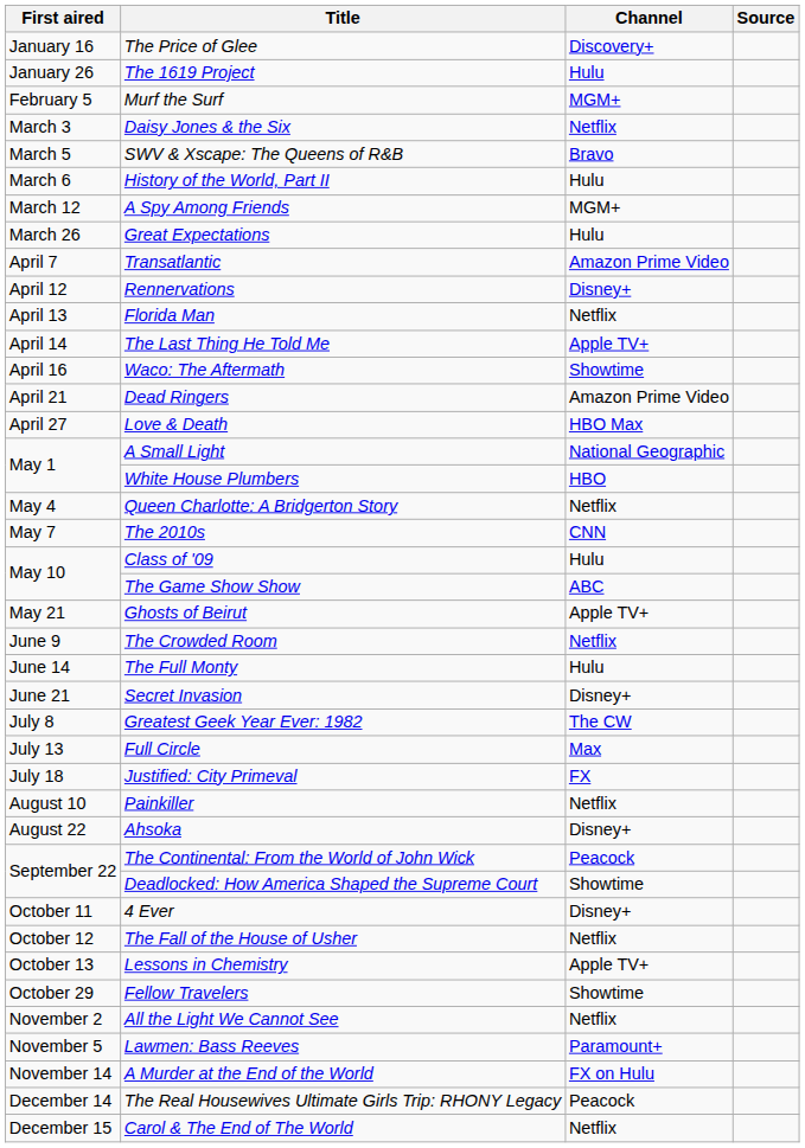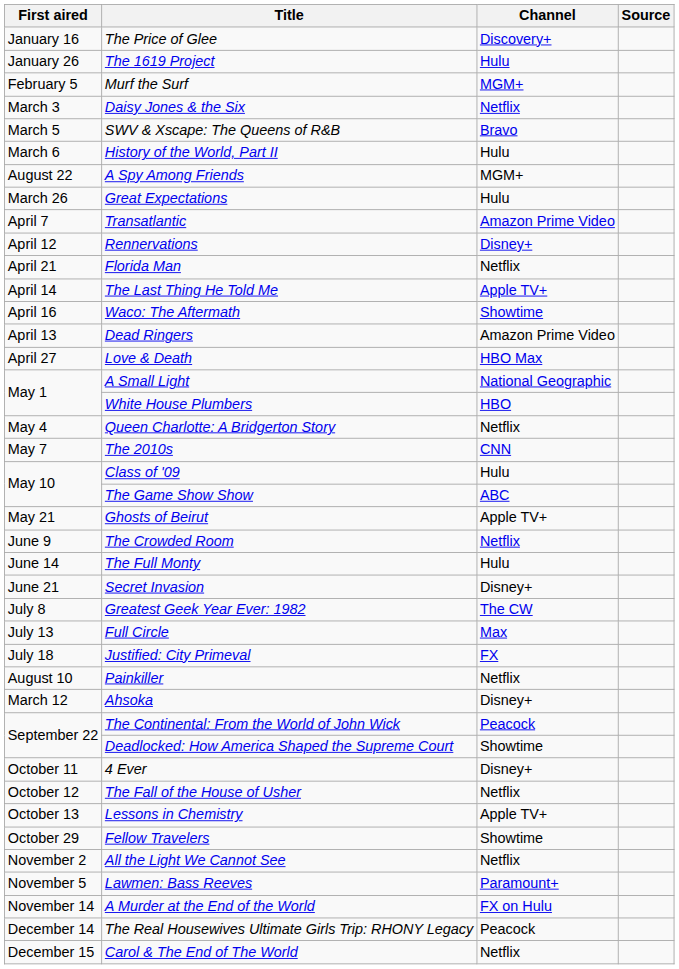 <table class="wikitable sortable">
 <tr>
 <th>First aired</th>
 <th>Title</th>
 <th>Channel</th>
 <th>Source</th>
 </tr>
 <tr>
 <td>January 16</td>
 <td><em>The Price of Glee</em></td>
 <td><a href='#'>Discovery+</a></td>
 <td></td>
 </tr>
 <tr>
 <td>January 26</td>
 <td><em><a href='#'>The 1619 Project</a></em></td>
 <td><a href='#'>Hulu</a></td>
 <td></td>
 </tr>
 <tr>
 <td>February 5</td>
 <td><em>Murf the Surf</em></td>
 <td><a href='#'>MGM+</a></td>
 <td></td>
 </tr>
 <tr>
 <td>March 3</td>
 <td><em><a href='#'>Daisy Jones & the Six</a></em></td>
 <td><a href='#'>Netflix</a></td>
 <td></td>
 </tr>
 <tr>
 <td>March 5</td>
 <td><em>SWV & Xscape: The Queens of R&B</em></td>
 <td><a href='#'>Bravo</a></td>
 <td></td>
 </tr>
 <tr>
 <td>March 6</td>
 <td><em><a href='#'>History of the World, Part II</a></em></td>
 <td>Hulu</td>
 <td></td>
 </tr>
 <tr>
-<td>March 12</td>
+<td>August 22</td>
 <td><em><a href='#'>A Spy Among Friends</a></em></td>
 <td>MGM+</td>
 <td></td>
 </tr>
 <tr>
 <td>March 26</td>
 <td><em><a href='#'>Great Expectations</a></em></td>
 <td>Hulu</td>
 <td></td>
 </tr>
 <tr>
 <td>April 7</td>
 <td><em><a href='#'>Transatlantic</a></em></td>
 <td><a href='#'>Amazon Prime Video</a></td>
 <td></td>
 </tr>
 <tr>
 <td>April 12</td>
 <td><em><a href='#'>Rennervations</a></em></td>
 <td><a href='#'>Disney+</a></td>
 <td></td>
 </tr>
 <tr>
-<td>April 13</td>
+<td>April 21</td>
 <td><em><a href='#'>Florida Man</a></em></td>
 <td>Netflix</td>
 <td></td>
 </tr>
 <tr>
 <td>April 14</td>
 <td><em><a href='#'>The Last Thing He Told Me</a></em></td>
 <td><a href='#'>Apple TV+</a></td>
 <td></td>
 </tr>
 <tr>
 <td>April 16</td>
 <td><em><a href='#'>Waco: The Aftermath</a></em></td>
 <td><a href='#'>Showtime</a></td>
 <td></td>
 </tr>
 <tr>
-<td>April 21</td>
+<td>April 13</td>
 <td><em><a href='#'>Dead Ringers</a></em></td>
 <td>Amazon Prime Video</td>
 <td></td>
 </tr>
 <tr>
 <td>April 27</td>
 <td><em><a href='#'>Love & Death</a></em></td>
 <td><a href='#'>HBO Max</a></td>
 <td></td>
 </tr>
 <tr>
 <td rowspan="2">May 1</td>
 <td><em><a href='#'>A Small Light</a></em></td>
 <td><a href='#'>National Geographic</a></td>
 <td></td>
 </tr>
 <tr>
 <td><em><a href='#'>White House Plumbers</a></em></td>
 <td><a href='#'>HBO</a></td>
 <td></td>
 </tr>
 <tr>
 <td>May 4</td>
 <td><em><a href='#'>Queen Charlotte: A Bridgerton Story</a></em></td>
 <td>Netflix</td>
 <td></td>
 </tr>
 <tr>
 <td>May 7</td>
 <td><em><a href='#'>The 2010s</a></em></td>
 <td><a href='#'>CNN</a></td>
 <td></td>
 </tr>
 <tr>
 <td rowspan="2">May 10</td>
 <td><em><a href='#'>Class of '09</a></em></td>
 <td>Hulu</td>
 <td></td>
 </tr>
 <tr>
 <td><em><a href='#'>The Game Show Show</a></em></td>
 <td><a href='#'>ABC</a></td>
 <td></td>
 </tr>
 <tr>
 <td>May 21</td>
 <td><em><a href='#'>Ghosts of Beirut</a></em></td>
 <td>Apple TV+</td>
 <td></td>
 </tr>
 <tr>
 <td>June 9</td>
 <td><em><a href='#'>The Crowded Room</a></em></td>
 <td><a href='#'>Netflix</a></td>
 <td></td>
 </tr>
 <tr>
 <td>June 14</td>
 <td><em><a href='#'>The Full Monty</a></em></td>
 <td>Hulu</td>
 <td></td>
 </tr>
 <tr>
 <td>June 21</td>
 <td><em><a href='#'>Secret Invasion</a></em></td>
 <td>Disney+</td>
 <td></td>
 </tr>
 <tr>
 <td>July 8</td>
 <td><em><a href='#'>Greatest Geek Year Ever: 1982</a></em></td>
 <td><a href='#'>The CW</a></td>
 <td></td>
 </tr>
 <tr>
 <td>July 13</td>
 <td><em><a href='#'>Full Circle</a></em></td>
 <td><a href='#'>Max</a></td>
 <td></td>
 </tr>
 <tr>
 <td>July 18</td>
 <td><em><a href='#'>Justified: City Primeval</a></em></td>
 <td><a href='#'>FX</a></td>
 <td></td>
 </tr>
 <tr>
 <td>August 10</td>
 <td><em><a href='#'>Painkiller</a></em></td>
 <td>Netflix</td>
 <td></td>
 </tr>
 <tr>
-<td>August 22</td>
+<td>March 12</td>
 <td><em><a href='#'>Ahsoka</a></em></td>
 <td>Disney+</td>
 <td></td>
 </tr>
 <tr>
 <td rowspan="2">September 22</td>
 <td><em><a href='#'>The Continental: From the World of John Wick</a></em></td>
 <td><a href='#'>Peacock</a></td>
 <td></td>
 </tr>
 <tr>
 <td><em><a href='#'>Deadlocked: How America Shaped the Supreme Court</a></em></td>
 <td>Showtime</td>
 <td></td>
 </tr>
 <tr>
 <td>October 11</td>
 <td><em>4 Ever</em></td>
 <td>Disney+</td>
 <td></td>
 </tr>
 <tr>
 <td>October 12</td>
 <td><em><a href='#'>The Fall of the House of Usher</a></em></td>
 <td>Netflix</td>
 <td></td>
 </tr>
 <tr>
 <td>October 13</td>
 <td><em><a href='#'>Lessons in Chemistry</a></em></td>
 <td>Apple TV+</td>
 <td></td>
 </tr>
 <tr>
 <td>October 29</td>
 <td><em><a href='#'>Fellow Travelers</a></em></td>
 <td>Showtime</td>
 <td></td>
 </tr>
 <tr>
 <td>November 2</td>
 <td><em><a href='#'>All the Light We Cannot See</a></em></td>
 <td>Netflix</td>
 <td></td>
 </tr>
 <tr>
 <td>November 5</td>
 <td><em><a href='#'>Lawmen: Bass Reeves</a></em></td>
 <td><a href='#'>Paramount+</a></td>
 <td></td>
 </tr>
 <tr>
 <td>November 14</td>
 <td><em><a href='#'>A Murder at the End of the World</a></em></td>
 <td><a href='#'>FX on Hulu</a></td>
 <td></td>
 </tr>
 <tr>
 <td>December 14</td>
 <td><em>The Real Housewives Ultimate Girls Trip: RHONY Legacy</em></td>
 <td>Peacock</td>
 <td></td>
 </tr>
 <tr>
 <td>December 15</td>
 <td><em><a href='#'>Carol & The End of The World</a></em></td>
 <td>Netflix</td>
 <td></td>
 </tr>
 </table>
